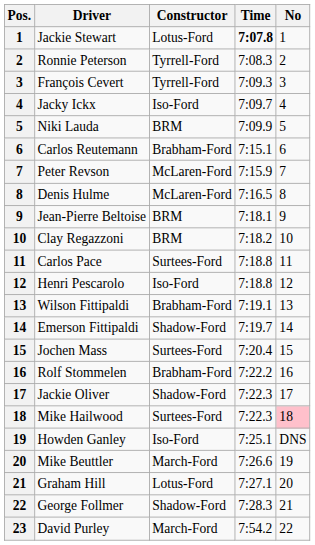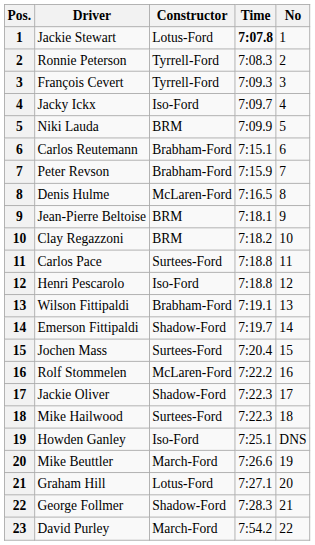 <table class="wikitable sortable" style="font-size: 95%;">
 <tr>
 <th>Pos.</th>
 <th>Driver</th>
 <th>Constructor</th>
 <th>Time</th>
 <th>No</th>
 </tr>
 <tr>
 <th>1</th>
 <td>Jackie Stewart</td>
 <td>Lotus-Ford</td>
 <td><strong>7:07.8</strong></td>
 <td>1</td>
 </tr>
 <tr>
 <th>2</th>
 <td>Ronnie Peterson</td>
 <td>Tyrrell-Ford</td>
 <td>7:08.3</td>
 <td>2</td>
 </tr>
 <tr>
 <th>3</th>
 <td>François Cevert</td>
 <td>Tyrrell-Ford</td>
 <td>7:09.3</td>
 <td>3</td>
 </tr>
 <tr>
 <th>4</th>
 <td>Jacky Ickx</td>
 <td>Iso-Ford</td>
 <td>7:09.7</td>
 <td>4</td>
 </tr>
 <tr>
 <th>5</th>
 <td>Niki Lauda</td>
 <td>BRM</td>
 <td>7:09.9</td>
 <td>5</td>
 </tr>
 <tr>
 <th>6</th>
 <td>Carlos Reutemann</td>
 <td>Brabham-Ford</td>
 <td>7:15.1</td>
 <td>6</td>
 </tr>
 <tr>
 <th>7</th>
 <td>Peter Revson</td>
-<td>McLaren-Ford</td>
+<td>Brabham-Ford</td>
 <td>7:15.9</td>
 <td>7</td>
 </tr>
 <tr>
 <th>8</th>
 <td>Denis Hulme</td>
 <td>McLaren-Ford</td>
 <td>7:16.5</td>
 <td>8</td>
 </tr>
 <tr>
 <th>9</th>
 <td>Jean-Pierre Beltoise</td>
 <td>BRM</td>
 <td>7:18.1</td>
 <td>9</td>
 </tr>
 <tr>
 <th>10</th>
 <td>Clay Regazzoni</td>
 <td>BRM</td>
 <td>7:18.2</td>
 <td>10</td>
 </tr>
 <tr>
 <th>11</th>
 <td>Carlos Pace</td>
 <td>Surtees-Ford</td>
 <td>7:18.8</td>
 <td>11</td>
 </tr>
 <tr>
 <th>12</th>
 <td>Henri Pescarolo</td>
 <td>Iso-Ford</td>
 <td>7:18.8</td>
 <td>12</td>
 </tr>
 <tr>
 <th>13</th>
 <td>Wilson Fittipaldi</td>
 <td>Brabham-Ford</td>
 <td>7:19.1</td>
 <td>13</td>
 </tr>
 <tr>
 <th>14</th>
 <td>Emerson Fittipaldi</td>
 <td>Shadow-Ford</td>
 <td>7:19.7</td>
 <td>14</td>
 </tr>
 <tr>
 <th>15</th>
 <td>Jochen Mass</td>
 <td>Surtees-Ford</td>
 <td>7:20.4</td>
 <td>15</td>
 </tr>
 <tr>
 <th>16</th>
 <td>Rolf Stommelen</td>
-<td>Brabham-Ford</td>
+<td>McLaren-Ford</td>
 <td>7:22.2</td>
 <td>16</td>
 </tr>
 <tr>
 <th>17</th>
 <td>Jackie Oliver</td>
 <td>Shadow-Ford</td>
 <td>7:22.3</td>
 <td>17</td>
 </tr>
 <tr>
 <th>18</th>
 <td>Mike Hailwood</td>
 <td>Surtees-Ford</td>
 <td>7:22.3</td>
-<td style="background: pink;">18</td>
+<td>18</td>
 </tr>
 <tr>
 <th>19</th>
 <td>Howden Ganley</td>
 <td>Iso-Ford</td>
 <td>7:25.1</td>
 <td>DNS</td>
 </tr>
 <tr>
 <th>20</th>
 <td>Mike Beuttler</td>
 <td>March-Ford</td>
 <td>7:26.6</td>
 <td>19</td>
 </tr>
 <tr>
 <th>21</th>
 <td>Graham Hill</td>
 <td>Lotus-Ford</td>
 <td>7:27.1</td>
 <td>20</td>
 </tr>
 <tr>
 <th>22</th>
 <td>George Follmer</td>
 <td>Shadow-Ford</td>
 <td>7:28.3</td>
 <td>21</td>
 </tr>
 <tr>
 <th>23</th>
 <td>David Purley</td>
 <td>March-Ford</td>
 <td>7:54.2</td>
 <td>22</td>
 </tr>
 </table>
